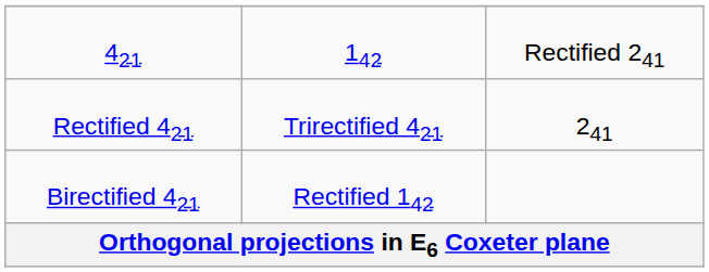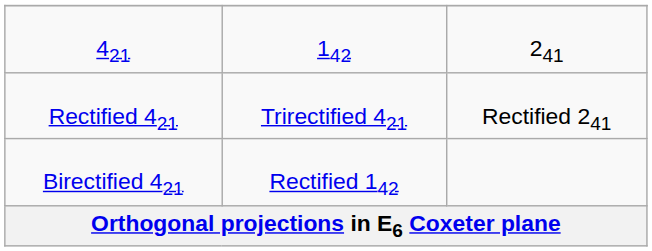 <table class=wikitable width=450 align=right style="margin-left:1em;">
 <tr>
 </tr>
 <tr align=center valign=top>
 <td><br><a href='#'>4<sub>21</sub></a><br></td>
 <td><br><a href='#'>1<sub>42</sub></a><br></td>
-<td><br>Rectified 2<sub>41</sub><br></td>
+<td><br>2<sub>41</sub><br></td>
 </tr>
 <tr align=center valign=top>
 <td><br><a href='#'>Rectified 4<sub>21</sub></a><br></td>
 <td><br><a href='#'>Trirectified 4<sub>21</sub></a><br></td>
-<td><br>2<sub>41</sub><br></td>
+<td><br>Rectified 2<sub>41</sub><br></td>
 </tr>
 <tr align=center valign=top>
 <td><br><a href='#'>Birectified 4<sub>21</sub></a><br></td>
 <td><br><a href='#'>Rectified 1<sub>42</sub></a><br></td>
 </tr>
 <tr valign=top>
 <th colspan=3><a href='#'>Orthogonal projections</a> in E<sub>6</sub> <a href='#'>Coxeter plane</a></th>
 </tr>
 </table>
